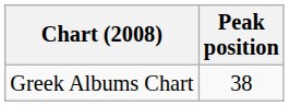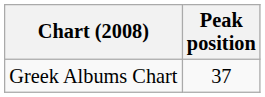 <table class="wikitable sortable">
 <tr>
 <th>Chart (2008)</th>
 <th>Peak<br>position</th>
 </tr>
 <tr>
 <td>Greek Albums Chart</td>
-<td style="text-align:center;">38</td>
+<td style="text-align:center;">37</td>
 </tr>
 </table>
